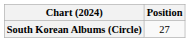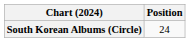 <table class="wikitable plainrowheaders" style="text-align:center">
 <tr>
 <th scope="col">Chart (2024)</th>
 <th scope="col">Position</th>
 </tr>
 <tr>
 <th scope="row">South Korean Albums (Circle)</th>
-<td>27</td>
+<td>24</td>
 </tr>
 </table>
